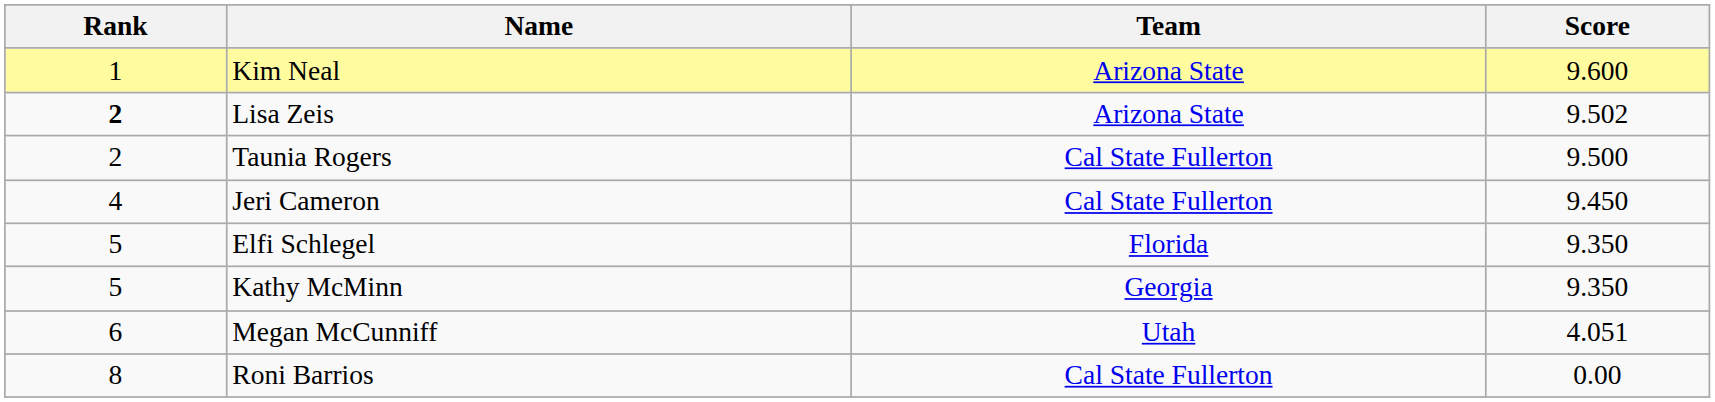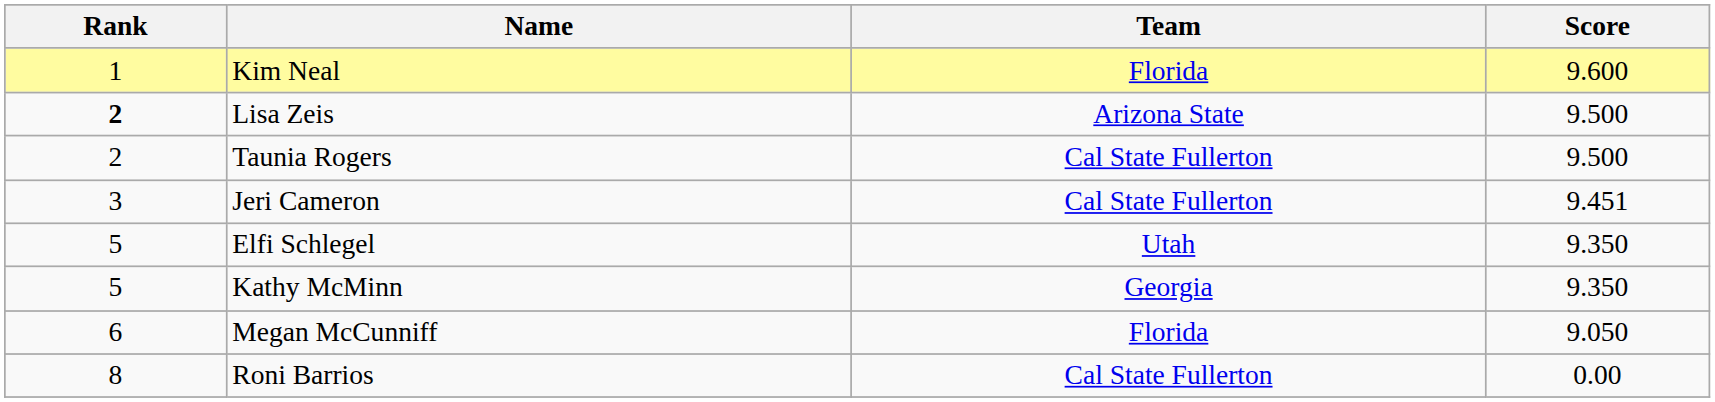 <table class="sortable wikitable" style="text-align:center" width=50%>
 <tr>
 <th>Rank</th>
 <th>Name</th>
 <th>Team</th>
 <th>Score</th>
 </tr>
 <tr bgcolor=fffca>
 <td>1</td>
 <td align="left">Kim Neal</td>
-<td><a href='#'>Arizona State</a></td>
+<td><a href='#'>Florida</a></td>
 <td>9.600</td>
 </tr>
 <tr>
 <td><strong>2</strong></td>
 <td align="left">Lisa Zeis</td>
 <td><a href='#'>Arizona State</a></td>
-<td>9.502</td>
+<td>9.500</td>
 </tr>
 <tr>
 <td>2</td>
 <td align="left">Taunia Rogers</td>
 <td><a href='#'>Cal State Fullerton</a></td>
 <td>9.500</td>
 </tr>
 <tr>
-<td>4</td>
+<td>3</td>
 <td align="left">Jeri Cameron</td>
 <td><a href='#'>Cal State Fullerton</a></td>
-<td>9.450</td>
+<td>9.451</td>
 </tr>
 <tr>
 <td>5</td>
 <td align="left">Elfi Schlegel</td>
-<td><a href='#'>Florida</a></td>
+<td><a href='#'>Utah</a></td>
 <td>9.350</td>
 </tr>
 <tr>
 <td>5</td>
 <td align="left">Kathy McMinn</td>
 <td><a href='#'>Georgia</a></td>
 <td>9.350</td>
 </tr>
 <tr>
 <td>6</td>
 <td align="left">Megan McCunniff</td>
-<td><a href='#'>Utah</a></td>
-<td>4.051</td>
+<td><a href='#'>Florida</a></td>
+<td>9.050</td>
 </tr>
 <tr>
 <td>8</td>
 <td align="left">Roni Barrios</td>
 <td><a href='#'>Cal State Fullerton</a></td>
 <td>0.00</td>
 </tr>
 </table>
